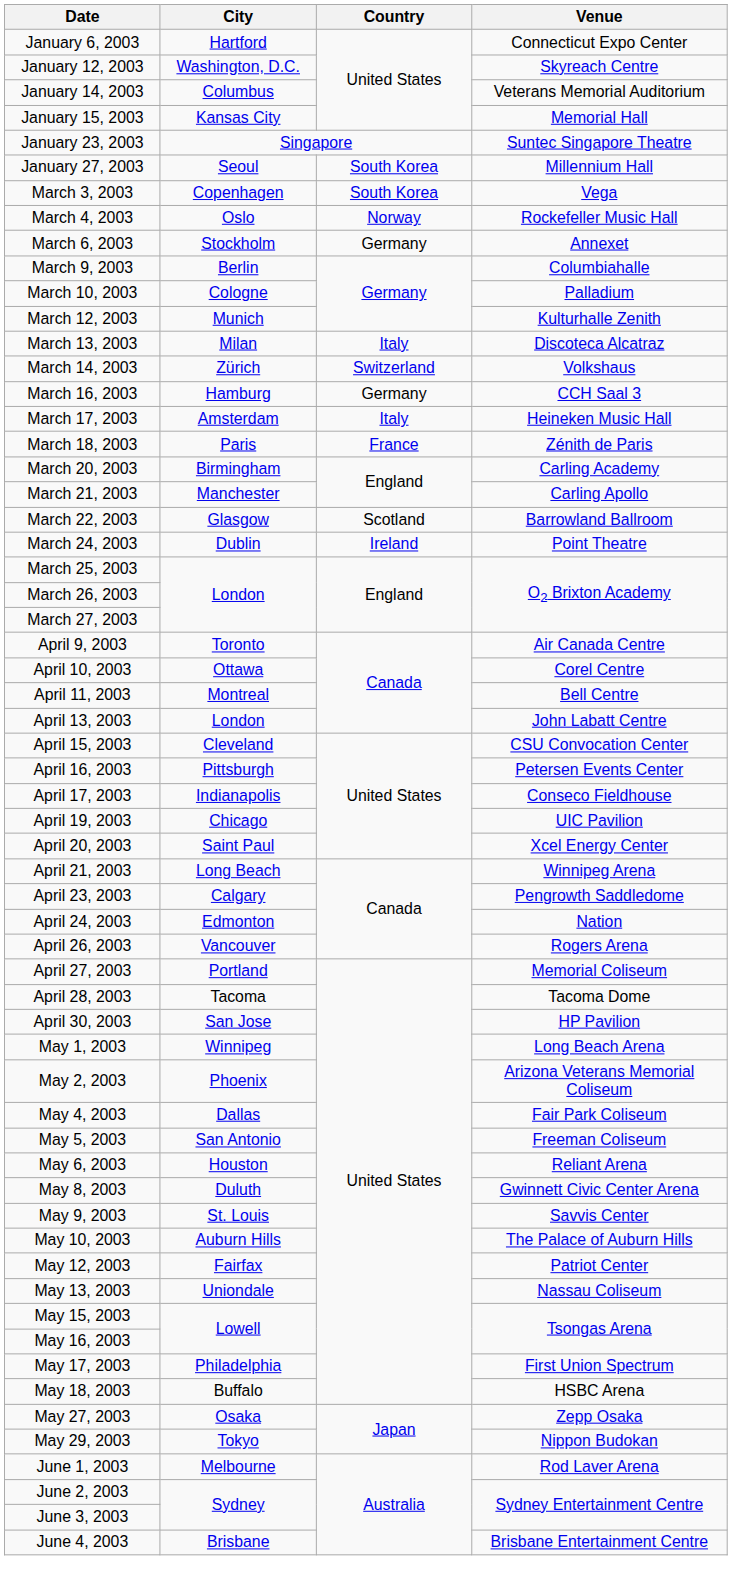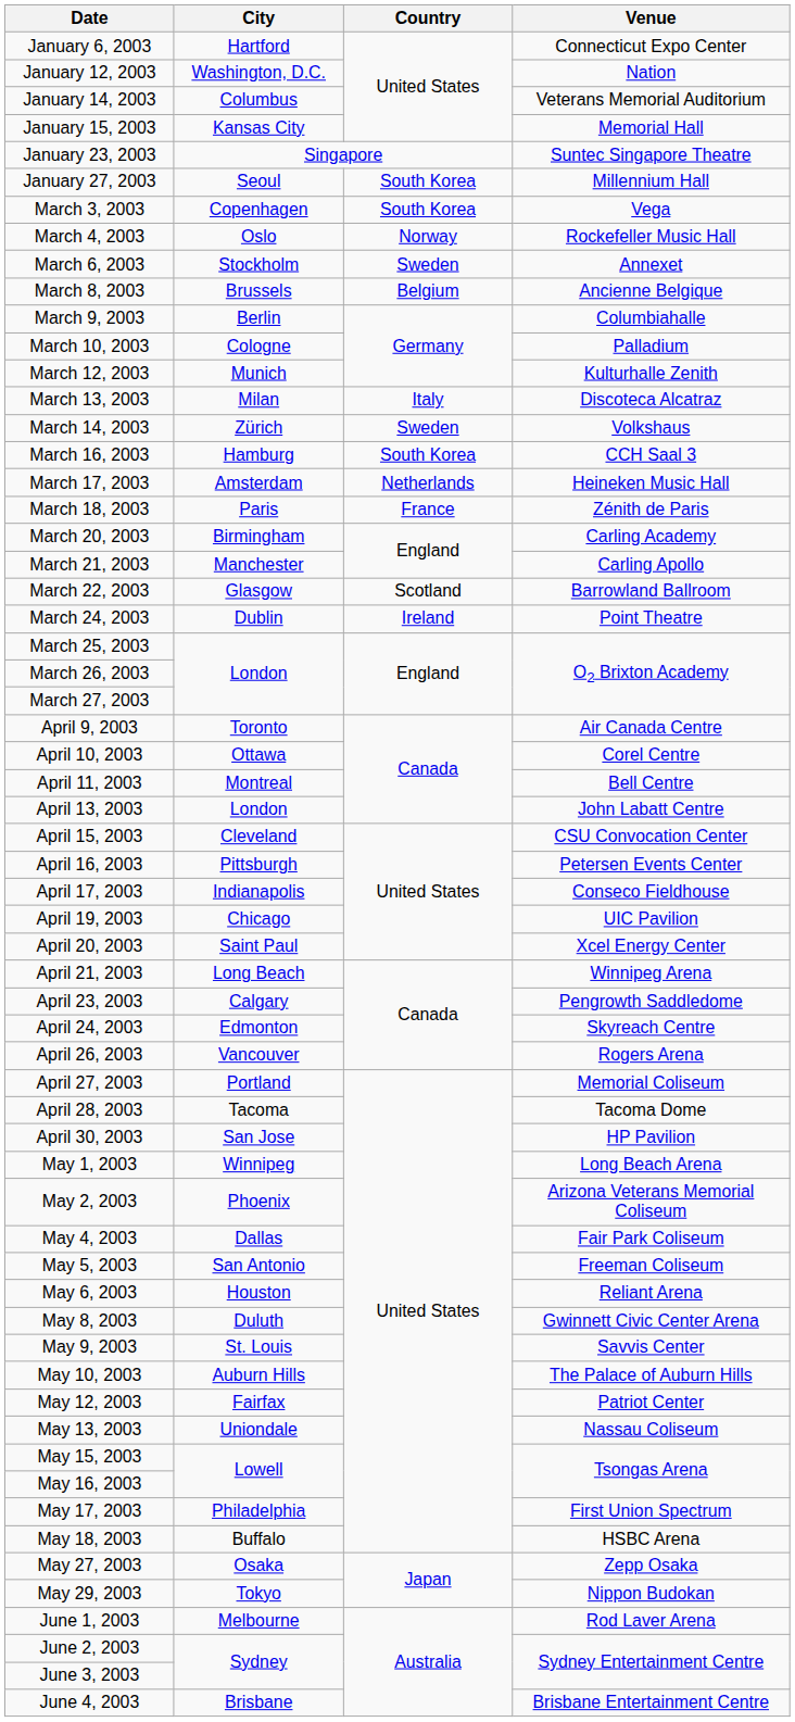 <table class="wikitable plainrowheaders" style="text-align:center;">
 <tr>
 <th scope="col" style="width:150px;">Date</th>
 <th scope="col" style="width:150px;">City</th>
 <th scope="col" style="width:150px;">Country</th>
 <th scope="col" style="width:250px;">Venue</th>
 </tr>
 <tr>
 <td>January 6, 2003</td>
 <td><a href='#'>Hartford</a></td>
 <td rowspan="4">United States</td>
 <td>Connecticut Expo Center</td>
 </tr>
 <tr>
 <td>January 12, 2003</td>
 <td><a href='#'>Washington, D.C.</a></td>
-<td><a href='#'>Skyreach Centre</a></td>
+<td><a href='#'>Nation</a></td>
 </tr>
 <tr>
 <td>January 14, 2003</td>
 <td><a href='#'>Columbus</a></td>
 <td>Veterans Memorial Auditorium</td>
 </tr>
 <tr>
 <td>January 15, 2003</td>
 <td><a href='#'>Kansas City</a></td>
 <td><a href='#'>Memorial Hall</a></td>
 </tr>
 <tr>
 <td>January 23, 2003</td>
 <td colspan="2"><a href='#'>Singapore</a></td>
 <td><a href='#'>Suntec Singapore Theatre</a></td>
 </tr>
 <tr>
 <td>January 27, 2003</td>
 <td><a href='#'>Seoul</a></td>
 <td><a href='#'>South Korea</a></td>
 <td><a href='#'>Millennium Hall</a></td>
 </tr>
 <tr>
 <td>March 3, 2003</td>
 <td><a href='#'>Copenhagen</a></td>
 <td><a href='#'>South Korea</a></td>
 <td><a href='#'>Vega</a></td>
 </tr>
 <tr>
 <td>March 4, 2003</td>
 <td><a href='#'>Oslo</a></td>
 <td><a href='#'>Norway</a></td>
 <td><a href='#'>Rockefeller Music Hall</a></td>
 </tr>
 <tr>
 <td>March 6, 2003</td>
 <td><a href='#'>Stockholm</a></td>
-<td>Germany</td>
+<td><a href='#'>Sweden</a></td>
 <td><a href='#'>Annexet</a></td>
+</tr>
+<tr>
+<td>March 8, 2003</td>
+<td><a href='#'>Brussels</a></td>
+<td><a href='#'>Belgium</a></td>
+<td><a href='#'>Ancienne Belgique</a></td>
 </tr>
 <tr>
 <td>March 9, 2003</td>
 <td><a href='#'>Berlin</a></td>
 <td rowspan="3"><a href='#'>Germany</a></td>
 <td><a href='#'>Columbiahalle</a></td>
 </tr>
 <tr>
 <td>March 10, 2003</td>
 <td><a href='#'>Cologne</a></td>
 <td><a href='#'>Palladium</a></td>
 </tr>
 <tr>
 <td>March 12, 2003</td>
 <td><a href='#'>Munich</a></td>
 <td><a href='#'>Kulturhalle Zenith</a></td>
 </tr>
 <tr>
 <td>March 13, 2003</td>
 <td><a href='#'>Milan</a></td>
 <td><a href='#'>Italy</a></td>
 <td><a href='#'>Discoteca Alcatraz</a></td>
 </tr>
 <tr>
 <td>March 14, 2003</td>
 <td><a href='#'>Zürich</a></td>
-<td><a href='#'>Switzerland</a></td>
+<td><a href='#'>Sweden</a></td>
 <td><a href='#'>Volkshaus</a></td>
 </tr>
 <tr>
 <td>March 16, 2003</td>
 <td><a href='#'>Hamburg</a></td>
-<td>Germany</td>
+<td><a href='#'>South Korea</a></td>
 <td><a href='#'>CCH Saal 3</a></td>
 </tr>
 <tr>
 <td>March 17, 2003</td>
 <td><a href='#'>Amsterdam</a></td>
-<td><a href='#'>Italy</a></td>
+<td><a href='#'>Netherlands</a></td>
 <td><a href='#'>Heineken Music Hall</a></td>
 </tr>
 <tr>
 <td>March 18, 2003</td>
 <td><a href='#'>Paris</a></td>
 <td><a href='#'>France</a></td>
 <td><a href='#'>Zénith de Paris</a></td>
 </tr>
 <tr>
 <td>March 20, 2003</td>
 <td><a href='#'>Birmingham</a></td>
 <td rowspan="2">England</td>
 <td><a href='#'>Carling Academy</a></td>
 </tr>
 <tr>
 <td>March 21, 2003</td>
 <td><a href='#'>Manchester</a></td>
 <td><a href='#'>Carling Apollo</a></td>
 </tr>
 <tr>
 <td>March 22, 2003</td>
 <td><a href='#'>Glasgow</a></td>
 <td>Scotland</td>
 <td><a href='#'>Barrowland Ballroom</a></td>
 </tr>
 <tr>
 <td>March 24, 2003</td>
 <td><a href='#'>Dublin</a></td>
 <td><a href='#'>Ireland</a></td>
 <td><a href='#'>Point Theatre</a></td>
 </tr>
 <tr>
 <td>March 25, 2003</td>
 <td rowspan="3"><a href='#'>London</a></td>
 <td rowspan="3">England</td>
 <td rowspan="3"><a href='#'>O<sub>2</sub> Brixton Academy</a></td>
 </tr>
 <tr>
 <td>March 26, 2003</td>
 </tr>
 <tr>
 <td>March 27, 2003</td>
 </tr>
 <tr>
 <td>April 9, 2003</td>
 <td><a href='#'>Toronto</a></td>
 <td rowspan="4"><a href='#'>Canada</a></td>
 <td><a href='#'>Air Canada Centre</a></td>
 </tr>
 <tr>
 <td>April 10, 2003</td>
 <td><a href='#'>Ottawa</a></td>
 <td><a href='#'>Corel Centre</a></td>
 </tr>
 <tr>
 <td>April 11, 2003</td>
 <td><a href='#'>Montreal</a></td>
 <td><a href='#'>Bell Centre</a></td>
 </tr>
 <tr>
 <td>April 13, 2003</td>
 <td><a href='#'>London</a></td>
 <td><a href='#'>John Labatt Centre</a></td>
 </tr>
 <tr>
 <td>April 15, 2003</td>
 <td><a href='#'>Cleveland</a></td>
 <td rowspan="5">United States</td>
 <td><a href='#'>CSU Convocation Center</a></td>
 </tr>
 <tr>
 <td>April 16, 2003</td>
 <td><a href='#'>Pittsburgh</a></td>
 <td><a href='#'>Petersen Events Center</a></td>
 </tr>
 <tr>
 <td>April 17, 2003</td>
 <td><a href='#'>Indianapolis</a></td>
 <td><a href='#'>Conseco Fieldhouse</a></td>
 </tr>
 <tr>
 <td>April 19, 2003</td>
 <td><a href='#'>Chicago</a></td>
 <td><a href='#'>UIC Pavilion</a></td>
 </tr>
 <tr>
 <td>April 20, 2003</td>
 <td><a href='#'>Saint Paul</a></td>
 <td><a href='#'>Xcel Energy Center</a></td>
 </tr>
 <tr>
 <td>April 21, 2003</td>
 <td><a href='#'>Long Beach</a></td>
 <td rowspan="4">Canada</td>
 <td><a href='#'>Winnipeg Arena</a></td>
 </tr>
 <tr>
 <td>April 23, 2003</td>
 <td><a href='#'>Calgary</a></td>
 <td><a href='#'>Pengrowth Saddledome</a></td>
 </tr>
 <tr>
 <td>April 24, 2003</td>
 <td><a href='#'>Edmonton</a></td>
-<td><a href='#'>Nation</a></td>
+<td><a href='#'>Skyreach Centre</a></td>
 </tr>
 <tr>
 <td>April 26, 2003</td>
 <td><a href='#'>Vancouver</a></td>
 <td><a href='#'>Rogers Arena</a></td>
 </tr>
 <tr>
 <td>April 27, 2003</td>
 <td><a href='#'>Portland</a></td>
 <td rowspan="17">United States</td>
 <td><a href='#'>Memorial Coliseum</a></td>
 </tr>
 <tr>
 <td>April 28, 2003</td>
 <td>Tacoma</td>
 <td>Tacoma Dome</td>
 </tr>
 <tr>
 <td>April 30, 2003</td>
 <td><a href='#'>San Jose</a></td>
 <td><a href='#'>HP Pavilion</a></td>
 </tr>
 <tr>
 <td>May 1, 2003</td>
 <td><a href='#'>Winnipeg</a></td>
 <td><a href='#'>Long Beach Arena</a></td>
 </tr>
 <tr>
 <td>May 2, 2003</td>
 <td><a href='#'>Phoenix</a></td>
 <td><a href='#'>Arizona Veterans Memorial Coliseum</a></td>
 </tr>
 <tr>
 <td>May 4, 2003</td>
 <td><a href='#'>Dallas</a></td>
 <td><a href='#'>Fair Park Coliseum</a></td>
 </tr>
 <tr>
 <td>May 5, 2003</td>
 <td><a href='#'>San Antonio</a></td>
 <td><a href='#'>Freeman Coliseum</a></td>
 </tr>
 <tr>
 <td>May 6, 2003</td>
 <td><a href='#'>Houston</a></td>
 <td><a href='#'>Reliant Arena</a></td>
 </tr>
 <tr>
 <td>May 8, 2003</td>
 <td><a href='#'>Duluth</a></td>
 <td><a href='#'>Gwinnett Civic Center Arena</a></td>
 </tr>
 <tr>
 <td>May 9, 2003</td>
 <td><a href='#'>St. Louis</a></td>
 <td><a href='#'>Savvis Center</a></td>
 </tr>
 <tr>
 <td>May 10, 2003</td>
 <td><a href='#'>Auburn Hills</a></td>
 <td><a href='#'>The Palace of Auburn Hills</a></td>
 </tr>
 <tr>
 <td>May 12, 2003</td>
 <td><a href='#'>Fairfax</a></td>
 <td><a href='#'>Patriot Center</a></td>
 </tr>
 <tr>
 <td>May 13, 2003</td>
 <td><a href='#'>Uniondale</a></td>
 <td><a href='#'>Nassau Coliseum</a></td>
 </tr>
 <tr>
 <td>May 15, 2003</td>
 <td rowspan="2"><a href='#'>Lowell</a></td>
 <td rowspan="2"><a href='#'>Tsongas Arena</a></td>
 </tr>
 <tr>
 <td>May 16, 2003</td>
 </tr>
 <tr>
 <td>May 17, 2003</td>
 <td><a href='#'>Philadelphia</a></td>
 <td><a href='#'>First Union Spectrum</a></td>
 </tr>
 <tr>
 <td>May 18, 2003</td>
 <td>Buffalo</td>
 <td>HSBC Arena</td>
 </tr>
 <tr>
 <td>May 27, 2003</td>
 <td><a href='#'>Osaka</a></td>
 <td rowspan="2"><a href='#'>Japan</a></td>
 <td><a href='#'>Zepp Osaka</a></td>
 </tr>
 <tr>
 <td>May 29, 2003</td>
 <td><a href='#'>Tokyo</a></td>
 <td><a href='#'>Nippon Budokan</a></td>
 </tr>
 <tr>
 <td>June 1, 2003</td>
 <td><a href='#'>Melbourne</a></td>
 <td rowspan="4"><a href='#'>Australia</a></td>
 <td><a href='#'>Rod Laver Arena</a></td>
 </tr>
 <tr>
 <td>June 2, 2003</td>
 <td rowspan="2"><a href='#'>Sydney</a></td>
 <td rowspan="2"><a href='#'>Sydney Entertainment Centre</a></td>
 </tr>
 <tr>
 <td>June 3, 2003</td>
 </tr>
 <tr>
 <td>June 4, 2003</td>
 <td><a href='#'>Brisbane</a></td>
 <td><a href='#'>Brisbane Entertainment Centre</a></td>
 </tr>
 </table>
